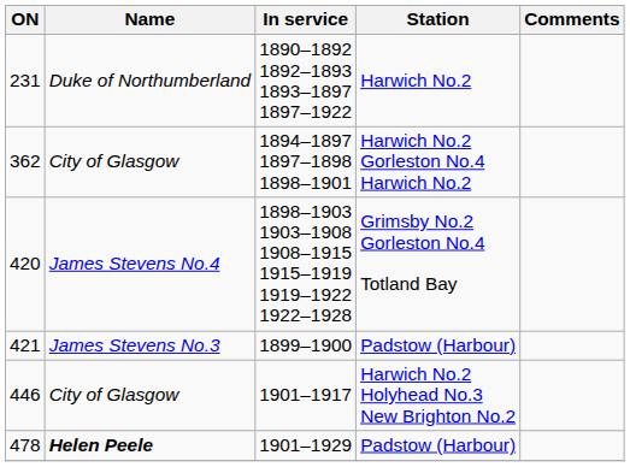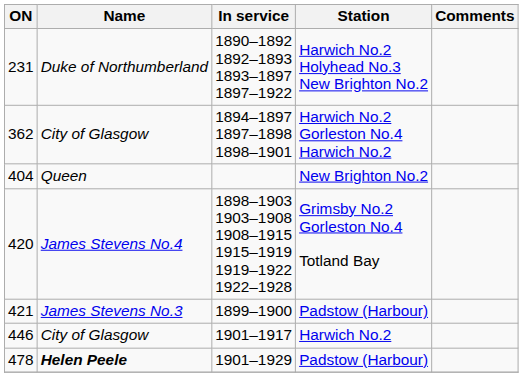 <table class="wikitable">
 <tr>
 <th>ON</th>
 <th>Name</th>
 <th>In service</th>
 <th>Station</th>
 <th>Comments</th>
 </tr>
 <tr>
 <td>231</td>
 <td><em>Duke of Northumberland</em></td>
 <td>1890–1892<br>1892–1893<br>1893–1897<br>1897–1922</td>
-<td><a href='#'>Harwich No.2</a></td>
+<td><a href='#'>Harwich No.2</a><br><a href='#'>Holyhead No.3</a><br><a href='#'>New Brighton No.2</a><br></td>
 <td></td>
 </tr>
 <tr>
 <td>362</td>
 <td><em>City of Glasgow</em></td>
 <td>1894–1897<br>1897–1898<br>1898–1901</td>
 <td><a href='#'>Harwich No.2</a><br><a href='#'>Gorleston No.4</a><br><a href='#'>Harwich No.2</a></td>
+<td></td>
+</tr>
+<tr>
+<td>404</td>
+<td><em>Queen</em></td>
+<td></td>
+<td {{nowrap><a href='#'>New Brighton No.2</a></td>
 <td></td>
 </tr>
 <tr>
 <td>420</td>
 <td><a href='#'><em>James Stevens No.4</em></a></td>
 <td>1898–1903<br>1903–1908<br>1908–1915<br>1915–1919<br>1919–1922<br>1922–1928</td>
 <td><a href='#'>Grimsby No.2</a><br><a href='#'>Gorleston No.4</a><br><br>Totland Bay<br><br></td>
 <td></td>
 </tr>
 <tr>
 <td>421</td>
 <td><a href='#'><em>James Stevens No.3</em></a></td>
 <td>1899–1900</td>
 <td><a href='#'>Padstow (Harbour)</a></td>
 <td><br></td>
 </tr>
 <tr>
 <td>446</td>
 <td><em>City of Glasgow</em></td>
 <td>1901–1917</td>
-<td><a href='#'>Harwich No.2</a><br><a href='#'>Holyhead No.3</a><br><a href='#'>New Brighton No.2</a><br></td>
+<td><a href='#'>Harwich No.2</a></td>
 <td></td>
 </tr>
 <tr>
 <td>478</td>
 <td><strong><em>Helen Peele</em></strong></td>
 <td>1901–1929</td>
 <td><a href='#'>Padstow (Harbour)</a></td>
 <td><br></td>
 </tr>
 <tr>
 </tr>
 </table>
